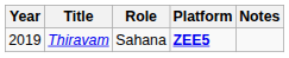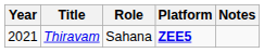 <table class="wikitable">
 <tr>
 <th>Year</th>
 <th>Title</th>
 <th>Role</th>
 <th>Platform</th>
 <th>Notes</th>
 </tr>
 <tr>
-<td>2019</td>
+<td>2021</td>
 <td><em><a href='#'>Thiravam</a></em></td>
 <td>Sahana</td>
 <td><strong><a href='#'>ZEE5</a></strong></td>
 <td></td>
 </tr>
 </table>
